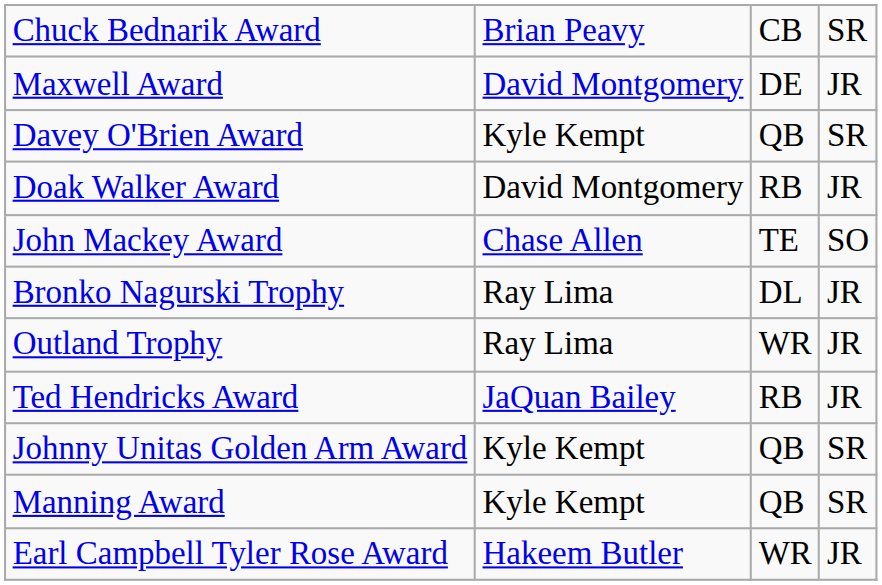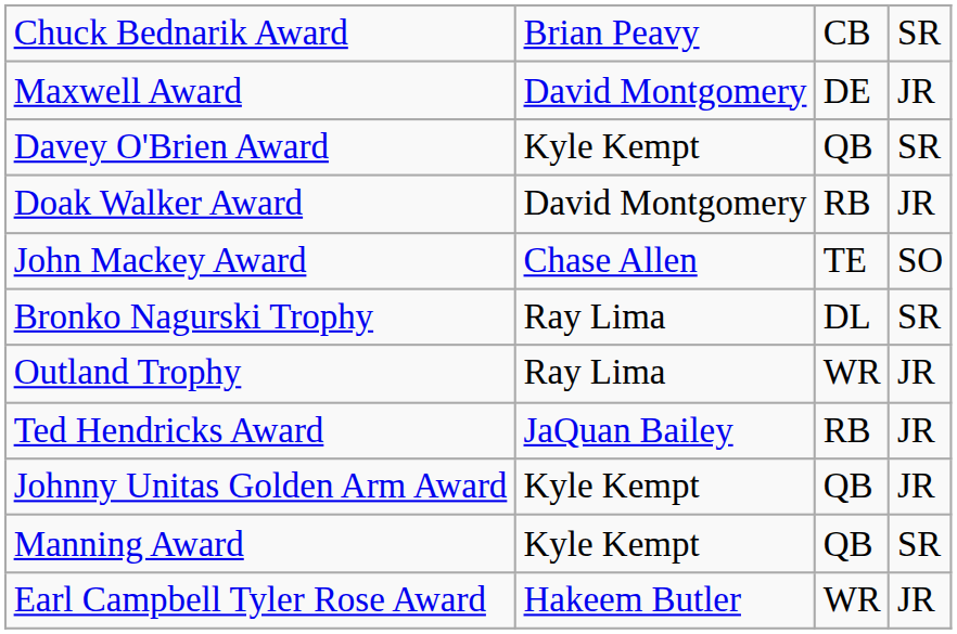 <table class="wikitable">
 <tr>
 <td><a href='#'>Chuck Bednarik Award</a></td>
 <td><a href='#'>Brian Peavy</a></td>
 <td>CB</td>
 <td>SR</td>
 </tr>
 <tr>
 <td><a href='#'>Maxwell Award</a></td>
 <td><a href='#'>David Montgomery</a></td>
 <td>DE</td>
 <td>JR</td>
 </tr>
 <tr>
 <td><a href='#'>Davey O'Brien Award</a></td>
 <td>Kyle Kempt</td>
 <td>QB</td>
 <td>SR</td>
 </tr>
 <tr>
 <td><a href='#'>Doak Walker Award</a></td>
 <td>David Montgomery</td>
 <td>RB</td>
 <td>JR</td>
 </tr>
 <tr>
 <td><a href='#'>John Mackey Award</a></td>
 <td><a href='#'>Chase Allen</a></td>
 <td>TE</td>
 <td>SO</td>
 </tr>
 <tr>
 <td><a href='#'>Bronko Nagurski Trophy</a></td>
 <td>Ray Lima</td>
 <td>DL</td>
-<td>JR</td>
+<td>SR</td>
 </tr>
 <tr>
 <td><a href='#'>Outland Trophy</a></td>
 <td>Ray Lima</td>
 <td>WR</td>
 <td>JR</td>
 </tr>
 <tr>
 <td><a href='#'>Ted Hendricks Award</a></td>
 <td><a href='#'>JaQuan Bailey</a></td>
 <td>RB</td>
 <td>JR</td>
 </tr>
 <tr>
 <td><a href='#'>Johnny Unitas Golden Arm Award</a></td>
 <td>Kyle Kempt</td>
 <td>QB</td>
-<td>SR</td>
+<td>JR</td>
 </tr>
 <tr>
 <td><a href='#'>Manning Award</a></td>
 <td>Kyle Kempt</td>
 <td>QB</td>
 <td>SR</td>
 </tr>
 <tr>
 <td><a href='#'>Earl Campbell Tyler Rose Award</a></td>
 <td><a href='#'>Hakeem Butler</a></td>
 <td>WR</td>
 <td>JR</td>
 </tr>
 </table>
